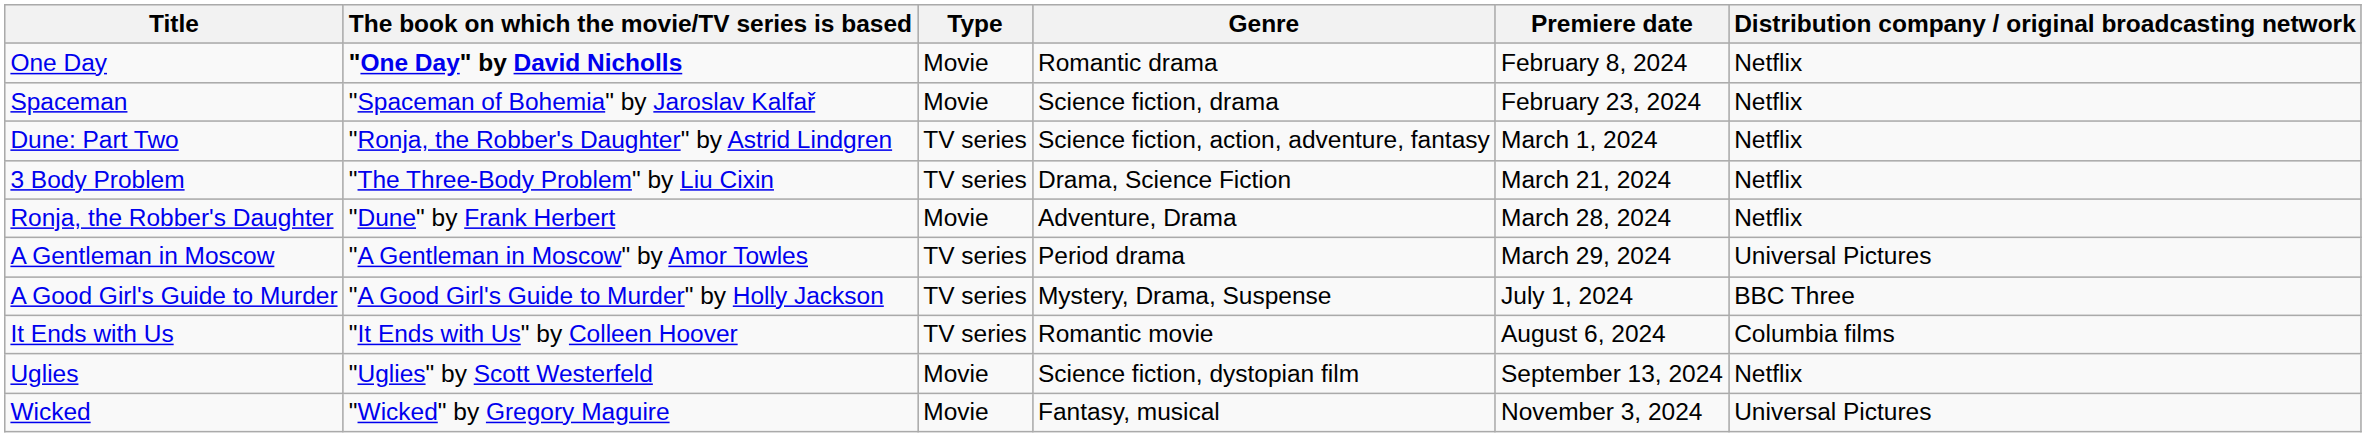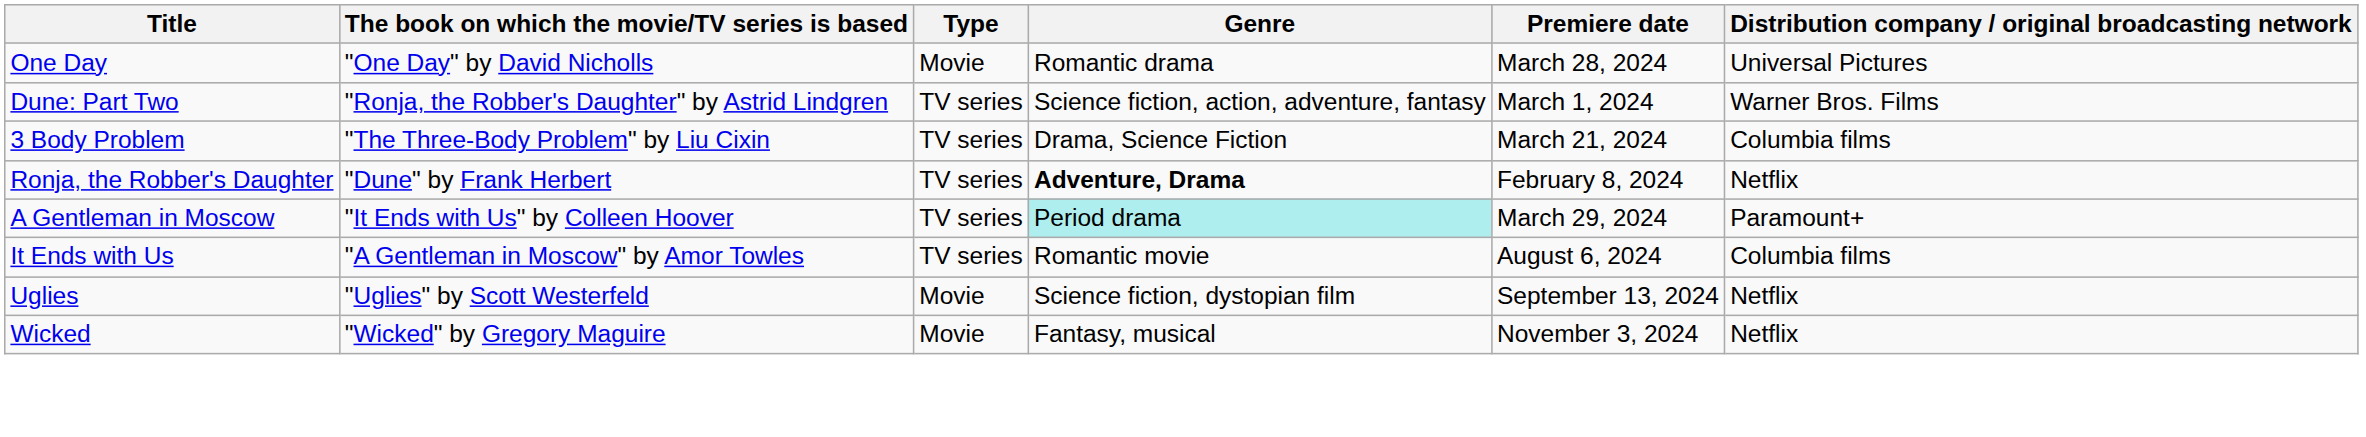 <table class="wikitable sortable">
 <tr>
 <th>Title</th>
 <th>The book on which the movie/TV series is based</th>
 <th>Type</th>
 <th>Genre</th>
 <th>Premiere date</th>
 <th>Distribution company / original broadcasting network</th>
 </tr>
 <tr>
 <td><a href='#'>One Day</a></td>
-<td><strong>"<a href='#'>One Day</a>" by <a href='#'>David Nicholls</a></strong></td>
+<td>"<a href='#'>One Day</a>" by <a href='#'>David Nicholls</a></td>
 <td>Movie</td>
 <td>Romantic drama</td>
-<td>February 8, 2024</td>
-<td>Netflix</td>
-</tr>
-<tr>
-<td><a href='#'>Spaceman</a></td>
-<td>"<a href='#'>Spaceman of Bohemia</a>" by <a href='#'>Jaroslav Kalfař</a></td>
-<td>Movie</td>
-<td>Science fiction, drama</td>
-<td>February 23, 2024</td>
-<td>Netflix</td>
+<td>March 28, 2024</td>
+<td>Universal Pictures</td>
 </tr>
 <tr>
 <td><a href='#'>Dune: Part Two</a></td>
 <td>"<a href='#'>Ronja, the Robber's Daughter</a>" by <a href='#'>Astrid Lindgren</a></td>
 <td>TV series</td>
 <td>Science fiction, action, adventure, fantasy</td>
 <td>March 1, 2024</td>
-<td>Netflix</td>
+<td>Warner Bros. Films</td>
 </tr>
 <tr>
 <td><a href='#'>3 Body Problem</a></td>
 <td>"<a href='#'>The Three-Body Problem</a>" by <a href='#'>Liu Cixin</a></td>
 <td>TV series</td>
 <td>Drama, Science Fiction</td>
 <td>March 21, 2024</td>
-<td>Netflix</td>
+<td>Columbia films</td>
 </tr>
 <tr>
 <td><a href='#'>Ronja, the Robber's Daughter</a></td>
 <td>"<a href='#'>Dune</a>" by <a href='#'>Frank Herbert</a></td>
-<td>Movie</td>
-<td>Adventure, Drama</td>
-<td>March 28, 2024</td>
+<td>TV series</td>
+<td><strong>Adventure, Drama</strong></td>
+<td>February 8, 2024</td>
 <td>Netflix</td>
 </tr>
 <tr>
 <td><a href='#'>A Gentleman in Moscow</a></td>
-<td>"<a href='#'>A Gentleman in Moscow</a>" by <a href='#'>Amor Towles</a></td>
+<td>"<a href='#'>It Ends with Us</a>" by <a href='#'>Colleen Hoover</a></td>
 <td>TV series</td>
-<td>Period drama</td>
+<td style="background: paleturquoise;">Period drama</td>
 <td>March 29, 2024</td>
-<td>Universal Pictures</td>
-</tr>
-<tr>
-<td><a href='#'>A Good Girl's Guide to Murder</a></td>
-<td>"<a href='#'>A Good Girl's Guide to Murder</a>" by <a href='#'>Holly Jackson</a></td>
-<td>TV series</td>
-<td>Mystery, Drama, Suspense</td>
-<td>July 1, 2024</td>
-<td>BBC Three</td>
+<td>Paramount+</td>
 </tr>
 <tr>
 <td><a href='#'>It Ends with Us</a></td>
-<td>"<a href='#'>It Ends with Us</a>" by <a href='#'>Colleen Hoover</a></td>
+<td>"<a href='#'>A Gentleman in Moscow</a>" by <a href='#'>Amor Towles</a></td>
 <td>TV series</td>
 <td>Romantic movie</td>
 <td>August 6, 2024</td>
 <td>Columbia films</td>
 </tr>
 <tr>
 <td><a href='#'>Uglies</a></td>
 <td>"<a href='#'>Uglies</a>" by <a href='#'>Scott Westerfeld</a></td>
 <td>Movie</td>
 <td>Science fiction, dystopian film</td>
 <td>September 13, 2024</td>
 <td>Netflix</td>
 </tr>
 <tr>
 <td><a href='#'>Wicked</a></td>
 <td>"<a href='#'>Wicked</a>" by <a href='#'>Gregory Maguire</a></td>
 <td>Movie</td>
 <td>Fantasy, musical</td>
 <td>November 3, 2024</td>
-<td>Universal Pictures</td>
+<td>Netflix</td>
 </tr>
 </table>
